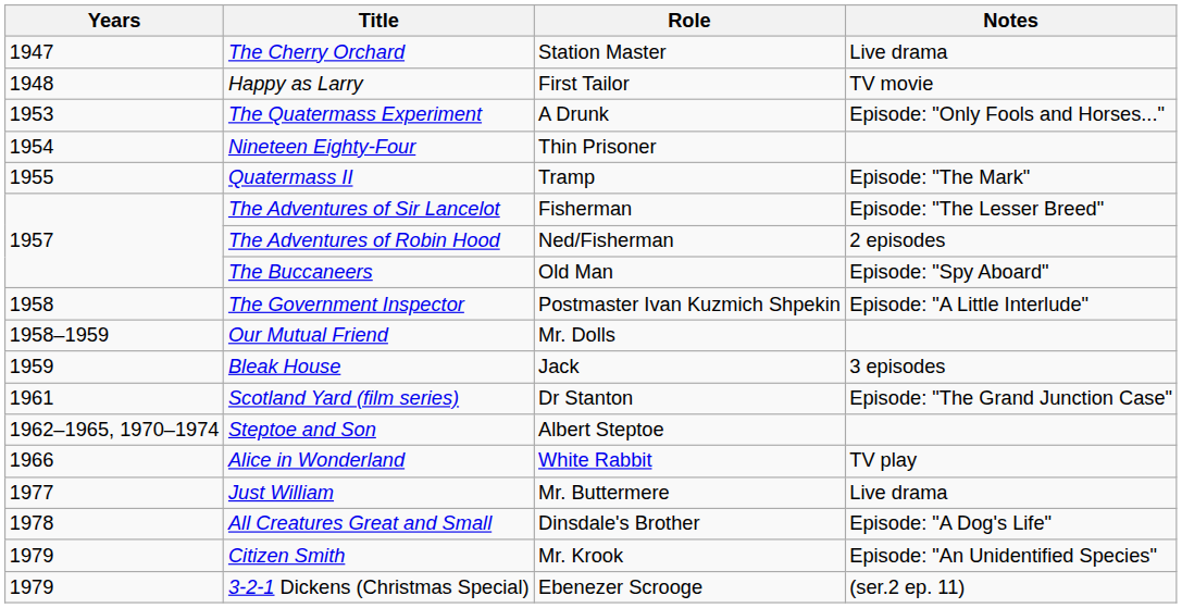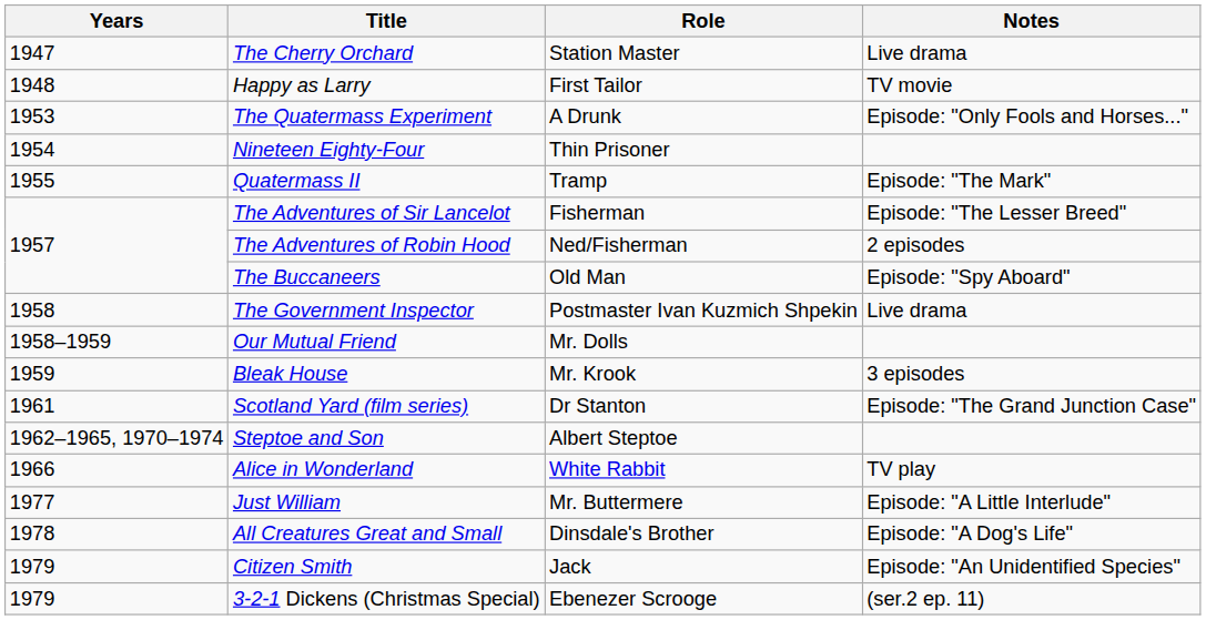 <table class="wikitable">
 <tr>
 <th>Years</th>
 <th>Title</th>
 <th>Role</th>
 <th>Notes</th>
 </tr>
 <tr>
 <td>1947</td>
 <td><em><a href='#'>The Cherry Orchard</a></em></td>
 <td>Station Master</td>
 <td>Live drama</td>
 </tr>
 <tr>
 <td>1948</td>
 <td><em>Happy as Larry</em></td>
 <td>First Tailor</td>
 <td>TV movie</td>
 </tr>
 <tr>
 <td>1953</td>
 <td><em><a href='#'>The Quatermass Experiment</a></em></td>
 <td>A Drunk</td>
 <td>Episode: "Only Fools and Horses..."</td>
 </tr>
 <tr>
 <td>1954</td>
 <td><a href='#'><em>Nineteen Eighty-Four</em></a></td>
 <td>Thin Prisoner</td>
 <td></td>
 </tr>
 <tr>
 <td>1955</td>
 <td><em><a href='#'>Quatermass II</a></em></td>
 <td>Tramp</td>
 <td>Episode: "The Mark"</td>
 </tr>
 <tr>
 <td rowspan="3">1957</td>
 <td><em><a href='#'>The Adventures of Sir Lancelot</a></em></td>
 <td>Fisherman</td>
 <td>Episode: "The Lesser Breed"</td>
 </tr>
 <tr>
 <td><a href='#'><em>The Adventures of Robin Hood</em></a></td>
 <td>Ned/Fisherman</td>
 <td>2 episodes</td>
 </tr>
 <tr>
 <td><a href='#'><em>The Buccaneers</em></a></td>
 <td>Old Man</td>
 <td>Episode: "Spy Aboard"</td>
 </tr>
 <tr>
 <td>1958</td>
 <td><em><a href='#'>The Government Inspector</a></em></td>
 <td>Postmaster Ivan Kuzmich Shpekin</td>
-<td>Episode: "A Little Interlude"</td>
+<td>Live drama</td>
 </tr>
 <tr>
 <td>1958–1959</td>
 <td><a href='#'><em>Our Mutual Friend</em></a></td>
 <td>Mr. Dolls</td>
 <td></td>
 </tr>
 <tr>
 <td>1959</td>
 <td><a href='#'><em>Bleak House</em></a></td>
-<td>Jack</td>
+<td>Mr. Krook</td>
 <td>3 episodes</td>
 </tr>
 <tr>
 <td>1961</td>
 <td><em><a href='#'>Scotland Yard (film series)</a></em></td>
 <td>Dr Stanton</td>
 <td>Episode: "The Grand Junction Case"</td>
 </tr>
 <tr>
 <td>1962–1965, 1970–1974</td>
 <td><em><a href='#'>Steptoe and Son</a></em></td>
 <td>Albert Steptoe</td>
 <td></td>
 </tr>
 <tr>
 <td>1966</td>
 <td><a href='#'><em>Alice in Wonderland</em></a></td>
 <td><a href='#'>White Rabbit</a></td>
 <td>TV play</td>
 </tr>
 <tr>
 <td>1977</td>
 <td><a href='#'><em>Just William</em></a></td>
 <td>Mr. Buttermere</td>
-<td>Live drama</td>
+<td>Episode: "A Little Interlude"</td>
 </tr>
 <tr>
 <td>1978</td>
 <td><a href='#'><em>All Creatures Great and Small</em></a></td>
 <td>Dinsdale's Brother</td>
 <td>Episode: "A Dog's Life"</td>
 </tr>
 <tr>
 <td>1979</td>
 <td><em><a href='#'>Citizen Smith</a></em></td>
-<td>Mr. Krook</td>
+<td>Jack</td>
 <td>Episode: "An Unidentified Species"</td>
 </tr>
 <tr>
 <td>1979</td>
 <td><em><a href='#'>3-2-1</a></em>  Dickens (Christmas Special)</td>
 <td>Ebenezer Scrooge</td>
 <td>(ser.2 ep. 11)</td>
 </tr>
 </table>
